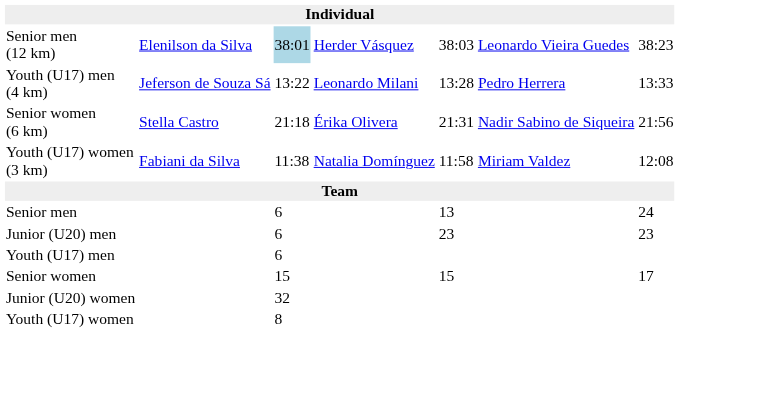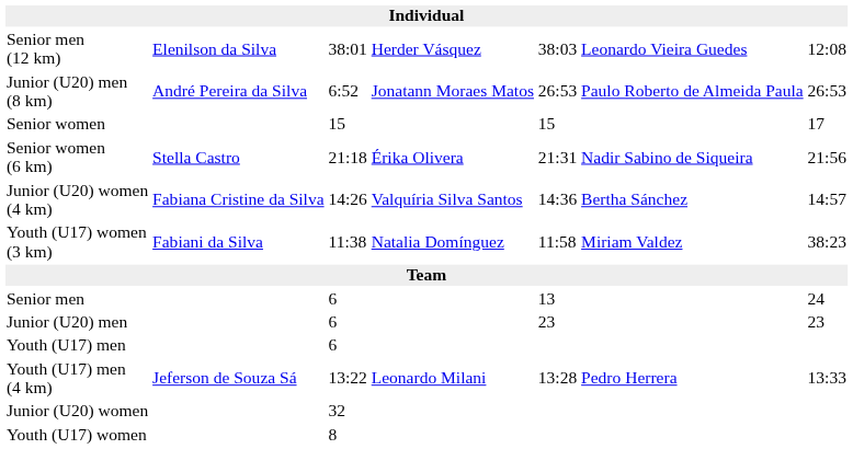 <table>
 <tr>
 <td colspan=7 bgcolor=#eeeeee style=text-align:center;><strong>Individual</strong></td>
 </tr>
 <tr>
 <td>Senior men<br>(12 km)</td>
 <td><a href='#'>Elenilson da Silva</a><br></td>
-<td style="background: lightblue;">38:01</td>
+<td>38:01</td>
 <td><a href='#'>Herder Vásquez</a><br></td>
 <td>38:03</td>
 <td><a href='#'>Leonardo Vieira Guedes</a><br></td>
-<td>38:23</td>
+<td>12:08</td>
 </tr>
 <tr>
-<td>Youth (U17) men<br>(4 km)</td>
-<td><a href='#'>Jeferson de Souza Sá</a><br></td>
-<td>13:22</td>
-<td><a href='#'>Leonardo Milani</a><br></td>
-<td>13:28</td>
-<td><a href='#'>Pedro Herrera</a><br></td>
-<td>13:33</td>
+<td>Junior (U20) men<br>(8 km)</td>
+<td><a href='#'>André Pereira da Silva</a><br></td>
+<td>6:52</td>
+<td><a href='#'>Jonatann Moraes Matos</a><br></td>
+<td>26:53</td>
+<td><a href='#'>Paulo Roberto de Almeida Paula</a><br></td>
+<td>26:53</td>
+</tr>
+<tr>
+<td>Senior women</td>
+<td></td>
+<td>15</td>
+<td></td>
+<td>15</td>
+<td></td>
+<td>17</td>
 </tr>
 <tr>
 <td>Senior women<br>(6 km)</td>
 <td><a href='#'>Stella Castro</a><br></td>
 <td>21:18</td>
 <td><a href='#'>Érika Olivera</a><br></td>
 <td>21:31</td>
 <td><a href='#'>Nadir Sabino de Siqueira</a><br></td>
 <td>21:56</td>
 </tr>
 <tr>
+<td>Junior (U20) women<br>(4 km)</td>
+<td><a href='#'>Fabiana Cristine da Silva</a><br></td>
+<td>14:26</td>
+<td><a href='#'>Valquíria Silva Santos</a><br></td>
+<td>14:36</td>
+<td><a href='#'>Bertha Sánchez</a><br></td>
+<td>14:57</td>
+</tr>
+<tr>
 <td>Youth (U17) women<br>(3 km)</td>
 <td><a href='#'>Fabiani da Silva</a><br></td>
 <td>11:38</td>
 <td><a href='#'>Natalia Domínguez</a><br></td>
 <td>11:58</td>
 <td><a href='#'>Miriam Valdez</a><br></td>
-<td>12:08</td>
+<td>38:23</td>
 </tr>
 <tr>
 <td colspan=7 bgcolor=#eeeeee style=text-align:center;><strong>Team</strong></td>
 </tr>
 <tr>
 <td>Senior men</td>
 <td></td>
 <td>6</td>
 <td></td>
 <td>13</td>
 <td></td>
 <td>24</td>
 </tr>
 <tr>
 <td>Junior (U20) men</td>
 <td></td>
 <td>6</td>
 <td></td>
 <td>23</td>
 <td></td>
 <td>23</td>
 </tr>
 <tr>
 <td>Youth (U17) men</td>
 <td></td>
 <td>6</td>
 <td></td>
 <td></td>
 <td></td>
 <td></td>
 </tr>
 <tr>
-<td>Senior women</td>
-<td></td>
-<td>15</td>
-<td></td>
-<td>15</td>
-<td></td>
-<td>17</td>
+<td>Youth (U17) men<br>(4 km)</td>
+<td><a href='#'>Jeferson de Souza Sá</a><br></td>
+<td>13:22</td>
+<td><a href='#'>Leonardo Milani</a><br></td>
+<td>13:28</td>
+<td><a href='#'>Pedro Herrera</a><br></td>
+<td>13:33</td>
 </tr>
 <tr>
 <td>Junior (U20) women</td>
 <td></td>
 <td>32</td>
 <td></td>
 <td></td>
 <td></td>
 <td></td>
 </tr>
 <tr>
 <td>Youth (U17) women</td>
 <td></td>
 <td>8</td>
 <td></td>
 <td></td>
 <td></td>
 <td></td>
 </tr>
 </table>
